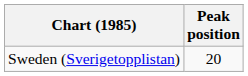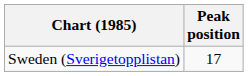 <table class="wikitable">
 <tr>
 <th>Chart (1985)</th>
 <th>Peak<br>position</th>
 </tr>
 <tr>
 <td>Sweden (<a href='#'>Sverigetopplistan</a>)</td>
-<td align="center">20</td>
+<td align="center">17</td>
 </tr>
 </table>
